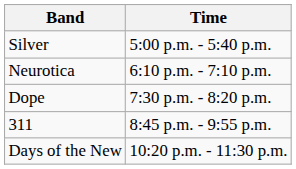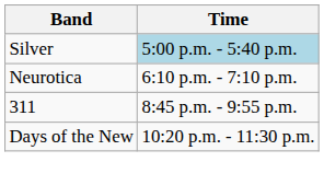 <table class="wikitable">
 <tr>
 <th>Band</th>
 <th>Time</th>
 </tr>
 <tr>
 <td>Silver</td>
-<td>5:00 p.m. - 5:40 p.m.</td>
+<td style="background: lightblue;">5:00 p.m. - 5:40 p.m.</td>
 </tr>
 <tr>
 <td>Neurotica</td>
 <td>6:10 p.m. - 7:10 p.m.</td>
-</tr>
-<tr>
-<td>Dope</td>
-<td>7:30 p.m. - 8:20 p.m.</td>
 </tr>
 <tr>
 <td>311</td>
 <td>8:45 p.m. - 9:55 p.m.</td>
 </tr>
 <tr>
 <td>Days of the New</td>
 <td>10:20 p.m. - 11:30 p.m.</td>
 </tr>
 </table>
